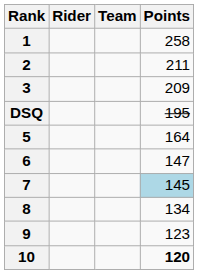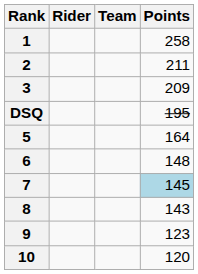 <table class="wikitable">
 <tr>
 <th scope="col">Rank</th>
 <th scope="col">Rider</th>
 <th scope="col">Team</th>
 <th scope="col">Points</th>
 </tr>
 <tr>
 <th scope="row">1</th>
 <td>  </td>
 <td></td>
 <td style="text-align:right;">258</td>
 </tr>
 <tr>
 <th scope="row">2</th>
 <td></td>
 <td></td>
 <td style="text-align:right;">211</td>
 </tr>
 <tr>
 <th scope="row">3</th>
 <td></td>
 <td></td>
 <td style="text-align:right;">209</td>
 </tr>
 <tr>
 <th scope="row">DSQ</th>
 <td><s></s></td>
 <td><s></s></td>
 <td style="text-align:right;"><s>195</s></td>
 </tr>
 <tr>
 <th scope="row">5</th>
 <td></td>
 <td></td>
 <td style="text-align:right;">164</td>
 </tr>
 <tr>
 <th scope="row">6</th>
 <td></td>
 <td></td>
-<td style="text-align:right;">147</td>
+<td style="text-align:right;">148</td>
 </tr>
 <tr>
 <th scope="row">7</th>
 <td></td>
 <td></td>
 <td style="background: lightblue; text-align:right;">145</td>
 </tr>
 <tr>
 <th scope="row">8</th>
 <td></td>
 <td></td>
-<td style="text-align:right;">134</td>
+<td style="text-align:right;">143</td>
 </tr>
 <tr>
 <th scope="row">9</th>
 <td></td>
 <td></td>
 <td style="text-align:right;">123</td>
 </tr>
 <tr>
 <th scope="row">10</th>
 <td> </td>
 <td></td>
-<td style="text-align:right;"><strong>120</strong></td>
+<td style="text-align:right;">120</td>
 </tr>
 </table>
